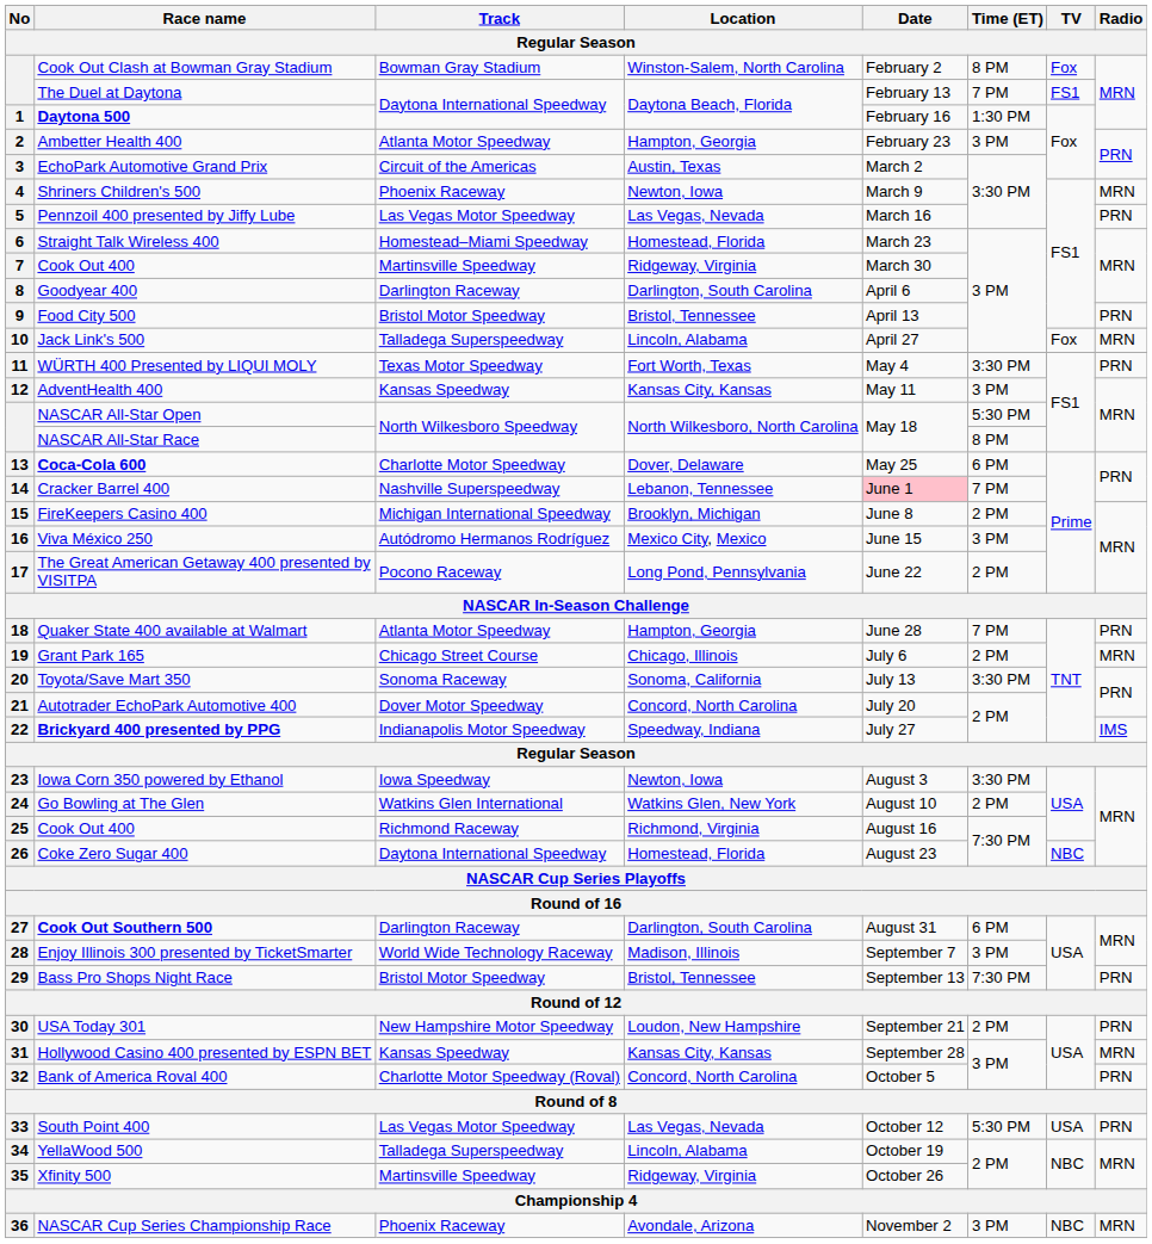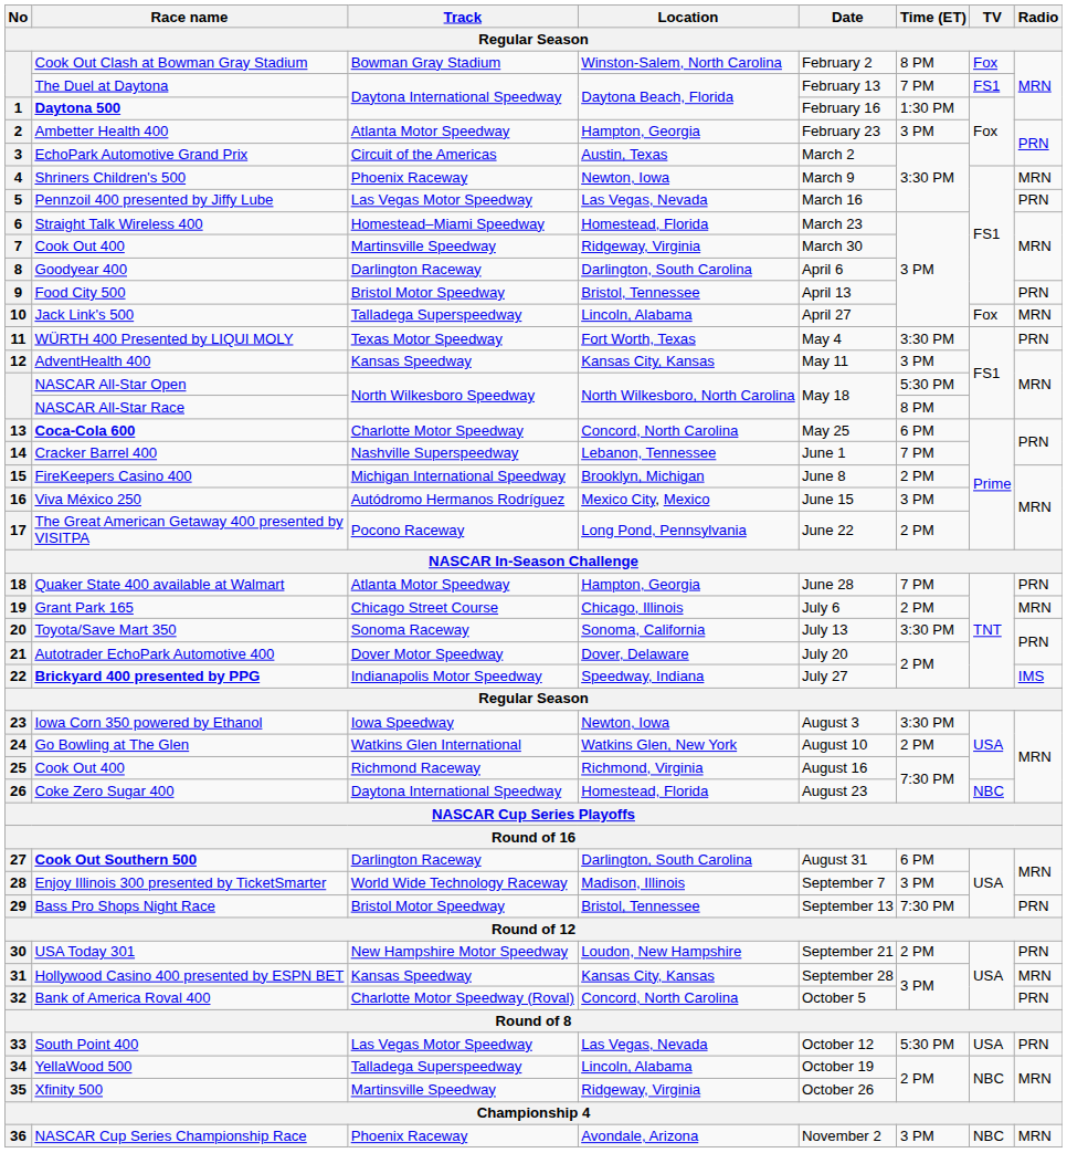 <table class="wikitable" style="font-size:85%">
 <tr>
 <th>No</th>
 <th>Race name</th>
 <th><a href='#'>Track</a></th>
 <th>Location</th>
 <th>Date</th>
 <th nowrap>Time (ET)</th>
 <th>TV</th>
 <th>Radio</th>
 </tr>
 <tr>
 <th colspan="9">Regular Season</th>
 </tr>
 <tr>
 <th rowspan=2></th>
 <td><a href='#'>Cook Out Clash at Bowman Gray Stadium</a></td>
 <td nowrap> <a href='#'>Bowman Gray Stadium</a></td>
 <td><a href='#'>Winston-Salem, North Carolina</a></td>
 <td>February 2</td>
 <td>8 PM</td>
 <td><a href='#'>Fox</a></td>
 <td rowspan=3><a href='#'>MRN</a></td>
 </tr>
 <tr>
 <td><a href='#'>The Duel at Daytona</a></td>
 <td rowspan=2> <a href='#'>Daytona International Speedway</a></td>
 <td rowspan=2><a href='#'>Daytona Beach, Florida</a></td>
 <td>February 13</td>
 <td>7 PM</td>
 <td><a href='#'>FS1</a></td>
 </tr>
 <tr>
 <th>1</th>
 <td><strong><a href='#'>Daytona 500</a></strong></td>
 <td>February 16</td>
 <td>1:30 PM</td>
 <td rowspan="3">Fox</td>
 </tr>
 <tr>
 <th>2</th>
 <td><a href='#'>Ambetter Health 400</a></td>
 <td> <a href='#'>Atlanta Motor Speedway</a></td>
 <td><a href='#'>Hampton, Georgia</a></td>
 <td>February 23</td>
 <td>3 PM</td>
 <td rowspan=2><a href='#'>PRN</a></td>
 </tr>
 <tr>
 <th>3</th>
 <td><a href='#'>EchoPark Automotive Grand Prix</a></td>
 <td> <a href='#'>Circuit of the Americas</a></td>
 <td><a href='#'>Austin, Texas</a></td>
 <td>March 2</td>
 <td rowspan=3>3:30 PM</td>
 </tr>
 <tr>
 <th>4</th>
 <td><a href='#'>Shriners Children's 500</a></td>
 <td> <a href='#'>Phoenix Raceway</a></td>
 <td><a href='#'>Newton, Iowa</a></td>
 <td>March 9</td>
 <td rowspan=6>FS1</td>
 <td>MRN</td>
 </tr>
 <tr>
 <th>5</th>
 <td><a href='#'>Pennzoil 400 presented by Jiffy Lube</a></td>
 <td> <a href='#'>Las Vegas Motor Speedway</a></td>
 <td><a href='#'>Las Vegas, Nevada</a></td>
 <td>March 16</td>
 <td>PRN</td>
 </tr>
 <tr>
 <th>6</th>
 <td><a href='#'>Straight Talk Wireless 400</a></td>
 <td> <a href='#'>Homestead–Miami Speedway</a></td>
 <td><a href='#'>Homestead, Florida</a></td>
 <td>March 23</td>
 <td rowspan=5>3 PM</td>
 <td rowspan=3>MRN</td>
 </tr>
 <tr>
 <th>7</th>
 <td><a href='#'>Cook Out 400</a></td>
 <td> <a href='#'>Martinsville Speedway</a></td>
 <td><a href='#'>Ridgeway, Virginia</a></td>
 <td>March 30</td>
 </tr>
 <tr>
 <th>8</th>
 <td><a href='#'>Goodyear 400</a></td>
 <td> <a href='#'>Darlington Raceway</a></td>
 <td><a href='#'>Darlington, South Carolina</a></td>
 <td>April 6</td>
 </tr>
 <tr>
 <th>9</th>
 <td><a href='#'>Food City 500</a></td>
 <td> <a href='#'>Bristol Motor Speedway</a></td>
 <td><a href='#'>Bristol, Tennessee</a></td>
 <td>April 13</td>
 <td>PRN</td>
 </tr>
 <tr>
 <th>10</th>
 <td><a href='#'>Jack Link's 500</a></td>
 <td> <a href='#'>Talladega Superspeedway</a></td>
 <td><a href='#'>Lincoln, Alabama</a></td>
 <td>April 27</td>
 <td>Fox</td>
 <td>MRN</td>
 </tr>
 <tr>
 <th>11</th>
 <td><a href='#'>WÜRTH 400 Presented by LIQUI MOLY</a></td>
 <td> <a href='#'>Texas Motor Speedway</a></td>
 <td><a href='#'>Fort Worth, Texas</a></td>
 <td>May 4</td>
 <td>3:30 PM</td>
 <td rowspan=4>FS1</td>
 <td>PRN</td>
 </tr>
 <tr>
 <th>12</th>
 <td><a href='#'>AdventHealth 400</a></td>
 <td> <a href='#'>Kansas Speedway</a></td>
 <td><a href='#'>Kansas City, Kansas</a></td>
 <td>May 11</td>
 <td>3 PM</td>
 <td rowspan=3>MRN</td>
 </tr>
 <tr>
 <th rowspan=2></th>
 <td><a href='#'>NASCAR All-Star Open</a></td>
 <td rowspan="2"> <a href='#'>North Wilkesboro Speedway</a></td>
 <td rowspan="2" nowrap><a href='#'>North Wilkesboro, North Carolina</a></td>
 <td rowspan="2">May 18</td>
 <td>5:30 PM</td>
 </tr>
 <tr>
 <td><a href='#'>NASCAR All-Star Race</a></td>
 <td>8 PM</td>
 </tr>
 <tr>
 <th>13</th>
 <td><strong><a href='#'>Coca-Cola 600</a></strong></td>
 <td> <a href='#'>Charlotte Motor Speedway</a></td>
-<td><a href='#'>Dover, Delaware</a></td>
+<td><a href='#'>Concord, North Carolina</a></td>
 <td>May 25</td>
 <td>6 PM</td>
 <td rowspan="5"><a href='#'>Prime</a></td>
 <td rowspan=2>PRN</td>
 </tr>
 <tr>
 <th>14</th>
 <td><a href='#'>Cracker Barrel 400</a></td>
 <td> <a href='#'>Nashville Superspeedway</a></td>
 <td><a href='#'>Lebanon, Tennessee</a></td>
-<td style="background: pink;">June 1</td>
+<td>June 1</td>
 <td>7 PM</td>
 </tr>
 <tr>
 <th>15</th>
 <td><a href='#'>FireKeepers Casino 400</a></td>
 <td> <a href='#'>Michigan International Speedway</a></td>
 <td><a href='#'>Brooklyn, Michigan</a></td>
 <td>June 8</td>
 <td>2 PM</td>
 <td rowspan=3>MRN</td>
 </tr>
 <tr>
 <th>16</th>
 <td June 15><a href='#'>Viva México 250</a></td>
 <td> <a href='#'>Autódromo Hermanos Rodríguez</a></td>
 <td><a href='#'>Mexico City</a>, <a href='#'>Mexico</a></td>
 <td>June 15</td>
 <td>3 PM</td>
 </tr>
 <tr>
 <th>17</th>
 <td><a href='#'>The Great American Getaway 400 presented by VISITPA</a></td>
 <td> <a href='#'>Pocono Raceway</a></td>
 <td><a href='#'>Long Pond, Pennsylvania</a></td>
 <td>June 22</td>
 <td>2 PM</td>
 </tr>
 <tr>
 <th colspan="9"><a href='#'>NASCAR In-Season Challenge</a></th>
 </tr>
 <tr>
 <th>18</th>
 <td><a href='#'>Quaker State 400 available at Walmart</a></td>
 <td> <a href='#'>Atlanta Motor Speedway</a></td>
 <td><a href='#'>Hampton, Georgia</a></td>
 <td>June 28</td>
 <td>7 PM</td>
 <td rowspan="5"><a href='#'>TNT</a></td>
 <td>PRN</td>
 </tr>
 <tr>
 <th>19</th>
 <td><a href='#'>Grant Park 165</a></td>
 <td> <a href='#'>Chicago Street Course</a></td>
 <td><a href='#'>Chicago, Illinois</a></td>
 <td>July 6</td>
 <td>2 PM</td>
 <td>MRN</td>
 </tr>
 <tr>
 <th>20</th>
 <td><a href='#'>Toyota/Save Mart 350</a></td>
 <td> <a href='#'>Sonoma Raceway</a></td>
 <td><a href='#'>Sonoma, California</a></td>
 <td>July 13</td>
 <td>3:30 PM</td>
 <td rowspan=2>PRN</td>
 </tr>
 <tr>
 <th>21</th>
 <td><a href='#'>Autotrader EchoPark Automotive 400</a></td>
 <td> <a href='#'>Dover Motor Speedway</a></td>
-<td><a href='#'>Concord, North Carolina</a></td>
+<td><a href='#'>Dover, Delaware</a></td>
 <td>July 20</td>
 <td rowspan=2>2 PM</td>
 </tr>
 <tr>
 <th>22</th>
 <td><strong><a href='#'>Brickyard 400 presented by PPG</a></strong></td>
 <td>  <a href='#'>Indianapolis Motor Speedway</a></td>
 <td><a href='#'>Speedway, Indiana</a></td>
 <td>July 27</td>
 <td><a href='#'>IMS</a></td>
 </tr>
 <tr>
 <th colspan="9">Regular Season</th>
 </tr>
 <tr>
 <th>23</th>
 <td><a href='#'>Iowa Corn 350 powered by Ethanol</a></td>
 <td> <a href='#'>Iowa Speedway</a></td>
 <td><a href='#'>Newton, Iowa</a></td>
 <td>August 3</td>
 <td>3:30 PM</td>
 <td rowspan=3><a href='#'>USA</a></td>
 <td rowspan=4>MRN</td>
 </tr>
 <tr>
 <th>24</th>
 <td><a href='#'>Go Bowling at The Glen</a></td>
 <td> <a href='#'>Watkins Glen International</a></td>
 <td><a href='#'>Watkins Glen, New York</a></td>
 <td>August 10</td>
 <td>2 PM</td>
 </tr>
 <tr>
 <th>25</th>
 <td><a href='#'>Cook Out 400</a></td>
 <td> <a href='#'>Richmond Raceway</a></td>
 <td><a href='#'>Richmond, Virginia</a></td>
 <td>August 16</td>
 <td rowspan=2>7:30 PM</td>
 </tr>
 <tr>
 <th>26</th>
 <td><a href='#'>Coke Zero Sugar 400</a></td>
 <td> <a href='#'>Daytona International Speedway</a></td>
 <td><a href='#'>Homestead, Florida</a></td>
 <td>August 23</td>
 <td><a href='#'>NBC</a></td>
 </tr>
 <tr>
 <th colspan="9"><a href='#'>NASCAR Cup Series Playoffs</a></th>
 </tr>
 <tr>
 <th colspan="9">Round of 16</th>
 </tr>
 <tr>
 <th>27</th>
 <td><strong><a href='#'>Cook Out Southern 500</a></strong></td>
 <td> <a href='#'>Darlington Raceway</a></td>
 <td><a href='#'>Darlington, South Carolina</a></td>
 <td>August 31</td>
 <td>6 PM</td>
 <td rowspan=3>USA</td>
 <td rowspan=2>MRN</td>
 </tr>
 <tr>
 <th>28</th>
 <td><a href='#'>Enjoy Illinois 300 presented by TicketSmarter</a></td>
 <td nowrap> <a href='#'>World Wide Technology Raceway</a></td>
 <td><a href='#'>Madison, Illinois</a></td>
 <td>September 7</td>
 <td>3 PM</td>
 </tr>
 <tr>
 <th>29</th>
 <td><a href='#'>Bass Pro Shops Night Race</a></td>
 <td> <a href='#'>Bristol Motor Speedway</a></td>
 <td><a href='#'>Bristol, Tennessee</a></td>
 <td>September 13</td>
 <td>7:30 PM</td>
 <td>PRN</td>
 </tr>
 <tr>
 <th colspan="9">Round of 12</th>
 </tr>
 <tr>
 <th>30</th>
 <td><a href='#'>USA Today 301</a></td>
 <td nowrap> <a href='#'>New Hampshire Motor Speedway</a></td>
 <td nowrap><a href='#'>Loudon, New Hampshire</a></td>
 <td>September 21</td>
 <td>2 PM</td>
 <td rowspan=3>USA</td>
 <td>PRN</td>
 </tr>
 <tr>
 <th>31</th>
 <td nowrap><a href='#'>Hollywood Casino 400 presented by ESPN BET</a></td>
 <td> <a href='#'>Kansas Speedway</a></td>
 <td><a href='#'>Kansas City, Kansas</a></td>
 <td nowrap>September 28</td>
 <td rowspan=2>3 PM</td>
 <td>MRN</td>
 </tr>
 <tr>
 <th>32</th>
 <td><a href='#'>Bank of America Roval 400</a></td>
 <td nowrap> <a href='#'>Charlotte Motor Speedway (Roval)</a></td>
 <td nowrap><a href='#'>Concord, North Carolina</a></td>
 <td>October 5</td>
 <td>PRN</td>
 </tr>
 <tr>
 <th colspan="9">Round of 8</th>
 </tr>
 <tr>
 <th>33</th>
 <td><a href='#'>South Point 400</a></td>
 <td> <a href='#'>Las Vegas Motor Speedway</a></td>
 <td><a href='#'>Las Vegas, Nevada</a></td>
 <td>October 12</td>
 <td>5:30 PM</td>
 <td>USA</td>
 <td>PRN</td>
 </tr>
 <tr>
 <th>34</th>
 <td><a href='#'>YellaWood 500</a></td>
 <td> <a href='#'>Talladega Superspeedway</a></td>
 <td><a href='#'>Lincoln, Alabama</a></td>
 <td>October 19</td>
 <td rowspan=2>2 PM</td>
 <td rowspan=2>NBC</td>
 <td rowspan=2>MRN</td>
 </tr>
 <tr>
 <th>35</th>
 <td><a href='#'>Xfinity 500</a></td>
 <td> <a href='#'>Martinsville Speedway</a></td>
 <td><a href='#'>Ridgeway, Virginia</a></td>
 <td>October 26</td>
 </tr>
 <tr>
 <th colspan="9">Championship 4</th>
 </tr>
 <tr>
 <th>36</th>
 <td><a href='#'>NASCAR Cup Series Championship Race</a></td>
 <td> <a href='#'>Phoenix Raceway</a></td>
 <td><a href='#'>Avondale, Arizona</a></td>
 <td>November 2</td>
 <td>3 PM</td>
 <td>NBC</td>
 <td>MRN</td>
 </tr>
 </table>
